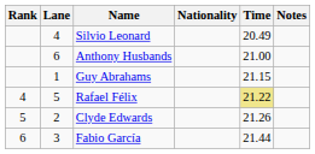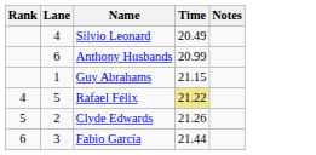 <table class="wikitable sortable" style="text-align:center;font-size:95%">
 <tr>
 <th>Rank</th>
 <th>Lane</th>
 <th>Name</th>
-<th>Nationality</th>
 <th>Time</th>
 <th>Notes</th>
 </tr>
 <tr>
 <td></td>
 <td>4</td>
 <td align=left><a href='#'>Silvio Leonard</a></td>
-<td align=left></td>
 <td>20.49</td>
 <td></td>
 </tr>
 <tr>
 <td></td>
 <td>6</td>
 <td align=left><a href='#'>Anthony Husbands</a></td>
-<td align=left></td>
-<td>21.00</td>
+<td>20.99</td>
 <td></td>
 </tr>
 <tr>
 <td></td>
 <td>1</td>
 <td align=left><a href='#'>Guy Abrahams</a></td>
-<td align=left></td>
 <td>21.15</td>
 <td></td>
 </tr>
 <tr>
 <td>4</td>
 <td>5</td>
 <td align=left><a href='#'>Rafael Félix</a></td>
-<td align=left></td>
 <td style="background: khaki;">21.22</td>
 <td></td>
 </tr>
 <tr>
 <td>5</td>
 <td>2</td>
 <td align=left><a href='#'>Clyde Edwards</a></td>
-<td align=left></td>
 <td>21.26</td>
 <td></td>
 </tr>
 <tr>
 <td>6</td>
 <td>3</td>
 <td align=left><a href='#'>Fabio García</a></td>
-<td align=left></td>
 <td>21.44</td>
 <td></td>
 </tr>
 </table>
